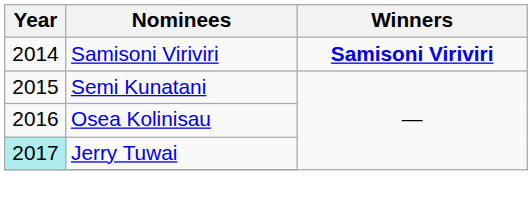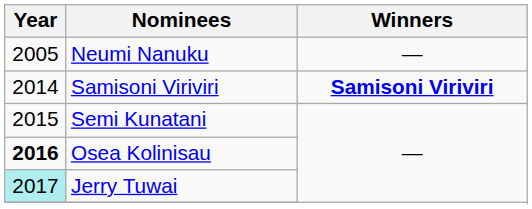 <table class="wikitable">
 <tr>
 <th width=40>Year</th>
 <th width=170>Nominees</th>
 <th width=170>Winners</th>
+</tr>
+<tr>
+<td align=center>2005</td>
+<td><a href='#'>Neumi Nanuku</a></td>
+<td align=center>—</td>
 </tr>
 <tr>
 <td align=center>2014</td>
 <td><a href='#'>Samisoni Viriviri</a></td>
 <td align=center><strong><a href='#'>Samisoni Viriviri</a></strong></td>
 </tr>
 <tr>
 <td align=center>2015</td>
 <td><a href='#'>Semi Kunatani</a></td>
 <td align=center rowspan=4>—</td>
 </tr>
 <tr>
-<td align=center>2016</td>
+<td align=center><strong>2016</strong></td>
 <td><a href='#'>Osea Kolinisau</a></td>
 </tr>
 <tr>
 <td align=center style="background: paleturquoise;">2017</td>
 <td><a href='#'>Jerry Tuwai</a></td>
 </tr>
 <tr>
 </tr>
 </table>
